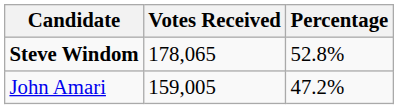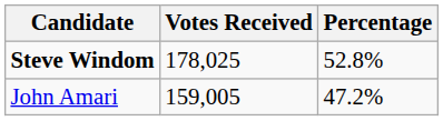 <table class="wikitable">
 <tr>
 <th>Candidate</th>
 <th>Votes Received</th>
 <th>Percentage</th>
 </tr>
 <tr>
 <td><strong>Steve Windom</strong></td>
-<td>178,065</td>
+<td>178,025</td>
 <td>52.8%</td>
 </tr>
 <tr>
 <td><a href='#'>John Amari</a></td>
 <td>159,005</td>
 <td>47.2%</td>
 </tr>
 </table>
